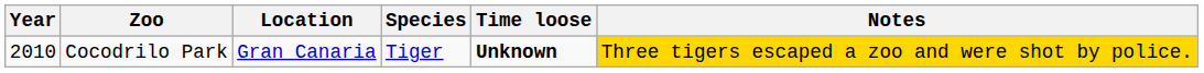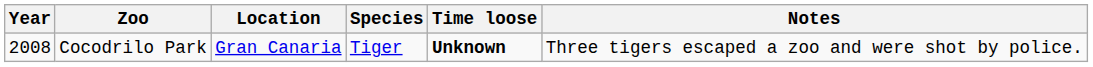 <table class="wikitable sortable">
 <tr>
 <th data-sort-type="number">Year</th>
 <th>Zoo</th>
 <th>Location</th>
 <th>Species</th>
 <th>Time loose</th>
 <th>Notes</th>
 </tr>
 <tr>
-<td>2010</td>
+<td>2008</td>
 <td>Cocodrilo Park</td>
 <td><a href='#'>Gran Canaria</a></td>
 <td><a href='#'>Tiger</a></td>
 <td><strong>Unknown</strong></td>
-<td style="background: gold;">Three tigers escaped a zoo and were shot by police.</td>
+<td>Three tigers escaped a zoo and were shot by police.</td>
 </tr>
 </table>
